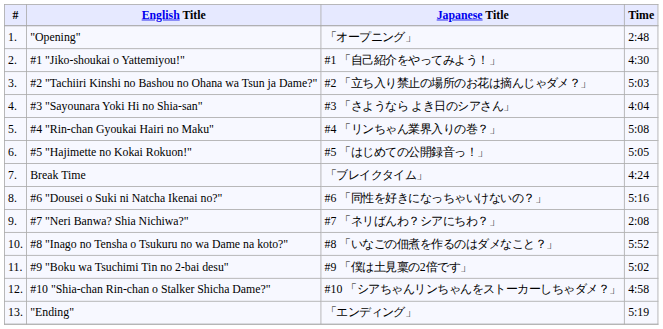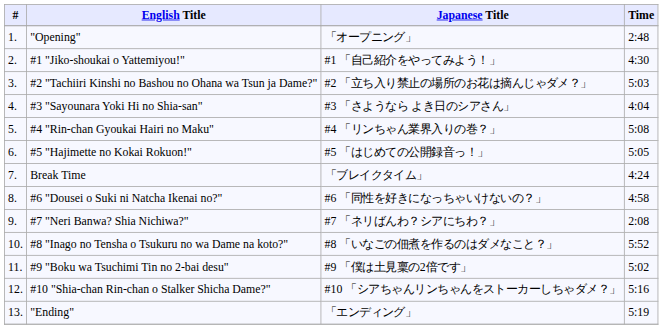 <table border="" cellpadding="4" cellspacing="0" style="border: 1px #aaaaaa solid; border-collapse: collapse; padding: 0.2em; margin: 1em 1em 1em 0; background: #f7f8ff; font-size:0.9em">
 <tr valign="middle" bgcolor="#e6e9ff">
 <th rowspan="1">#</th>
 <th rowspan="1"><a href='#'>English</a> Title</th>
 <th colspan="1"><a href='#'>Japanese</a> Title</th>
 <th rowspan="1">Time</th>
 </tr>
 <tr bgcolor="#e6e9ff">
 </tr>
 <tr>
 <td>1.</td>
 <td>"Opening"</td>
 <td>「オープニング」</td>
 <td>2:48</td>
 </tr>
 <tr>
 <td>2.</td>
 <td>#1 "Jiko-shoukai o Yattemiyou!"</td>
 <td>#1 「自己紹介をやってみよう！」</td>
 <td>4:30</td>
 </tr>
 <tr>
 <td>3.</td>
 <td>#2 "Tachiiri Kinshi no Bashou no Ohana wa Tsun ja Dame?"</td>
 <td>#2 「立ち入り禁止の場所のお花は摘んじゃダメ？」</td>
 <td>5:03</td>
 </tr>
 <tr>
 <td>4.</td>
 <td>#3 "Sayounara Yoki Hi no Shia-san"</td>
 <td>#3 「さようなら よき日のシアさん」</td>
 <td>4:04</td>
 </tr>
 <tr>
 <td>5.</td>
 <td>#4 "Rin-chan Gyoukai Hairi no Maku"</td>
 <td>#4 「リンちゃん業界入りの巻？」</td>
 <td>5:08</td>
 </tr>
 <tr>
 <td>6.</td>
 <td>#5 "Hajimette no Kokai Rokuon!"</td>
 <td>#5 「はじめての公開録音っ！」</td>
 <td>5:05</td>
 </tr>
 <tr>
 <td>7.</td>
 <td>Break Time</td>
 <td>「ブレイクタイム」</td>
 <td>4:24</td>
 </tr>
 <tr>
 <td>8.</td>
 <td>#6 "Dousei o Suki ni Natcha Ikenai no?"</td>
 <td>#6 「同性を好きになっちゃいけないの？」</td>
-<td>5:16</td>
+<td>4:58</td>
 </tr>
 <tr>
 <td>9.</td>
 <td>#7 "Neri Banwa? Shia Nichiwa?"</td>
 <td>#7 「ネリばんわ？シアにちわ？」</td>
 <td>2:08</td>
 </tr>
 <tr>
 <td>10.</td>
 <td>#8 "Inago no Tensha o Tsukuru no wa Dame na koto?"</td>
 <td>#8 「いなごの佃煮を作るのはダメなこと？」</td>
 <td>5:52</td>
 </tr>
 <tr>
 <td>11.</td>
 <td>#9 "Boku wa Tsuchimi Tin no 2-bai desu"</td>
 <td>#9 「僕は土見稟の2倍です」</td>
 <td>5:02</td>
 </tr>
 <tr>
 <td>12.</td>
 <td>#10 "Shia-chan Rin-chan o Stalker Shicha Dame?"</td>
 <td>#10 「シアちゃんリンちゃんをストーカーしちゃダメ？」</td>
-<td>4:58</td>
+<td>5:16</td>
 </tr>
 <tr>
 <td>13.</td>
 <td>"Ending"</td>
 <td>「エンディング」</td>
 <td>5:19</td>
 </tr>
 <tr>
 </tr>
 </table>
